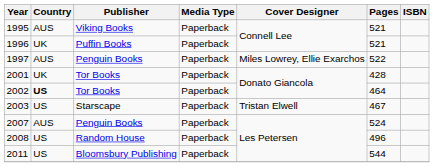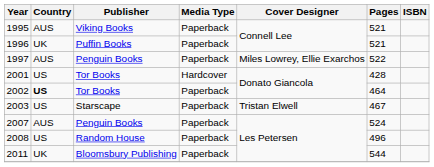 <table class="wikitable">
 <tr>
 <th>Year</th>
 <th>Country</th>
 <th>Publisher</th>
 <th>Media Type</th>
 <th>Cover Designer</th>
 <th>Pages</th>
 <th>ISBN</th>
 </tr>
 <tr>
 <td rowspan="1">1995</td>
 <td>AUS</td>
 <td><a href='#'>Viking Books</a></td>
 <td>Paperback</td>
 <td rowspan="2">Connell Lee</td>
 <td>521</td>
 <td></td>
 </tr>
 <tr>
 <td rowspan="1">1996</td>
 <td>UK</td>
 <td><a href='#'>Puffin Books</a></td>
 <td>Paperback</td>
 <td>521</td>
 <td></td>
 </tr>
 <tr>
 <td rowspan="1">1997</td>
 <td>AUS</td>
 <td><a href='#'>Penguin Books</a></td>
 <td>Paperback</td>
 <td>Miles Lowrey, Ellie Exarchos</td>
 <td>522</td>
 <td></td>
 </tr>
 <tr>
 <td rowspan="1">2001</td>
-<td>UK</td>
+<td>US</td>
 <td><a href='#'>Tor Books</a></td>
-<td>Paperback</td>
+<td>Hardcover</td>
 <td rowspan="2">Donato Giancola</td>
 <td>428</td>
 <td></td>
 </tr>
 <tr>
 <td rowspan="1">2002</td>
 <td><strong>US</strong></td>
 <td><a href='#'>Tor Books</a></td>
 <td>Paperback</td>
 <td>464</td>
 <td></td>
 </tr>
 <tr>
 <td rowspan="1">2003</td>
 <td>US</td>
 <td>Starscape</td>
 <td>Paperback</td>
 <td>Tristan Elwell</td>
 <td>467</td>
 <td></td>
 </tr>
 <tr>
 <td rowspan="1">2007</td>
 <td>AUS</td>
 <td><a href='#'>Penguin Books</a></td>
 <td>Paperback</td>
 <td rowspan="3">Les Petersen</td>
 <td>524</td>
 <td></td>
 </tr>
 <tr>
 <td rowspan="1">2008</td>
 <td>US</td>
 <td><a href='#'>Random House</a></td>
 <td>Paperback</td>
 <td>496</td>
 <td></td>
 </tr>
 <tr>
 <td rowspan="1">2011</td>
-<td>US</td>
+<td>UK</td>
 <td><a href='#'>Bloomsbury Publishing</a></td>
 <td>Paperback</td>
 <td>544</td>
 <td></td>
 </tr>
 <tr>
 </tr>
 </table>
